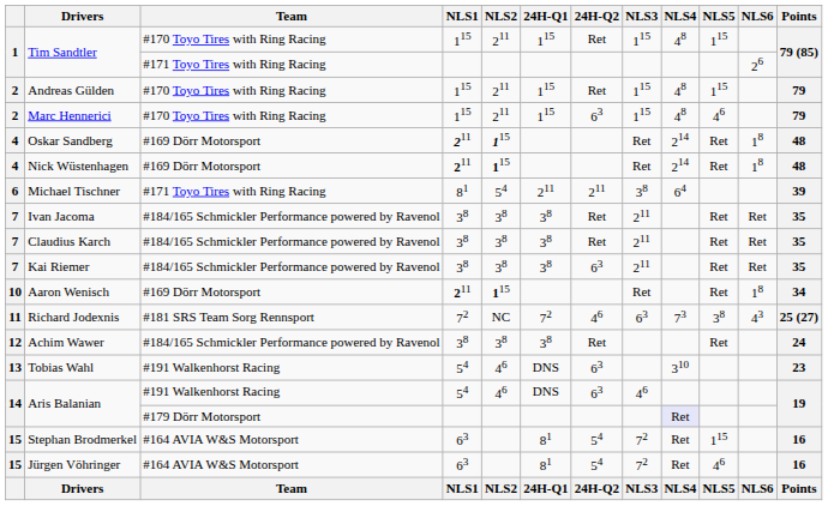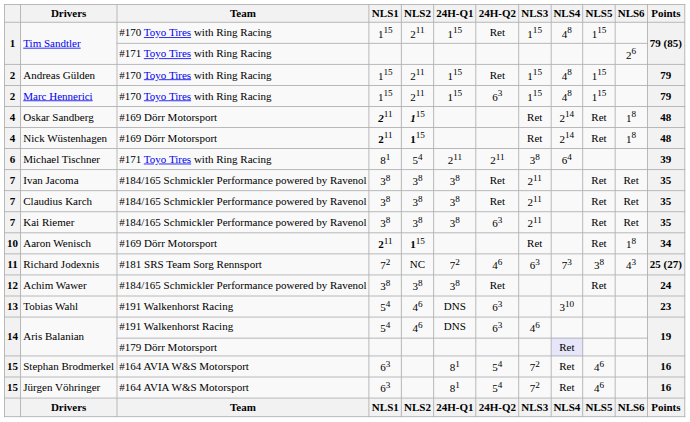 <table class="wikitable" style="font-size:85%; text-align:center;">
 <tr>
 <th></th>
 <th>Drivers</th>
 <th>Team</th>
 <th>NLS1</th>
 <th>NLS2</th>
 <th>24H-Q1</th>
 <th>24H-Q2</th>
 <th>NLS3</th>
 <th>NLS4</th>
 <th>NLS5</th>
 <th>NLS6</th>
 <th>Points</th>
 </tr>
 <tr>
 <th rowspan=2>1</th>
 <td rowspan=2 align="left"> <a href='#'>Tim Sandtler</a></td>
 <td align="left"> #170 <a href='#'>Toyo Tires</a> with Ring Racing</td>
 <td> 1<sup>15</sup></td>
 <td> 2<sup>11</sup></td>
 <td> 1<sup>15</sup></td>
 <td> Ret</td>
 <td> 1<sup>15</sup></td>
 <td> 4<sup>8</sup></td>
 <td> 1<sup>15</sup></td>
 <td></td>
 <th rowspan=2>79 (85)</th>
 </tr>
 <tr>
 <td align="left"> #171 <a href='#'>Toyo Tires</a> with Ring Racing</td>
 <td></td>
 <td></td>
 <td></td>
 <td></td>
 <td></td>
 <td></td>
 <td></td>
 <td> 2<sup>6</sup></td>
 </tr>
 <tr>
 <th>2</th>
 <td align="left"> Andreas Gülden</td>
 <td align="left"> #170 <a href='#'>Toyo Tires</a> with Ring Racing</td>
 <td> 1<sup>15</sup></td>
 <td> 2<sup>11</sup></td>
 <td> 1<sup>15</sup></td>
 <td> Ret</td>
 <td> 1<sup>15</sup></td>
 <td> 4<sup>8</sup></td>
 <td> 1<sup>15</sup></td>
 <td></td>
 <th>79</th>
 </tr>
 <tr>
 <th>2</th>
 <td align="left"> <a href='#'>Marc Hennerici</a></td>
 <td align="left"> #170 <a href='#'>Toyo Tires</a> with Ring Racing</td>
 <td> 1<sup>15</sup></td>
 <td> 2<sup>11</sup></td>
 <td> 1<sup>15</sup></td>
 <td> 6<sup>3</sup></td>
 <td> 1<sup>15</sup></td>
 <td> 4<sup>8</sup></td>
-<td> 4<sup>6</sup></td>
+<td> 1<sup>15</sup></td>
 <td></td>
 <th>79</th>
 </tr>
 <tr>
 <th>4</th>
 <td align="left"> Oskar Sandberg</td>
 <td align="left"> #169 Dörr Motorsport</td>
 <td> <strong><em>2</em></strong><sup>11</sup></td>
 <td> <strong><em>1</em></strong><sup>15</sup></td>
 <td></td>
 <td></td>
 <td> Ret</td>
 <td> 2<sup>14</sup></td>
 <td> Ret</td>
 <td> 1<sup>8</sup></td>
 <th>48</th>
 </tr>
 <tr>
 <th>4</th>
 <td align="left"> Nick Wüstenhagen</td>
 <td align="left"> #169 Dörr Motorsport</td>
 <td><strong>2</strong><sup>11</sup></td>
 <td><strong>1</strong><sup>15</sup></td>
 <td></td>
 <td></td>
 <td> Ret</td>
 <td> 2<sup>14</sup></td>
 <td> Ret</td>
 <td> 1<sup>8</sup></td>
 <th>48</th>
 </tr>
 <tr>
 <th>6</th>
 <td align="left"> Michael Tischner</td>
 <td align="left"> #171 <a href='#'>Toyo Tires</a> with Ring Racing</td>
 <td> 8<sup>1</sup></td>
 <td> 5<sup>4</sup></td>
 <td> 2<sup>11</sup></td>
 <td> 2<sup>11</sup></td>
 <td> 3<sup>8</sup></td>
 <td> 6<sup>4</sup></td>
 <td></td>
 <td></td>
 <th>39</th>
 </tr>
 <tr>
 <th>7</th>
 <td align="left"> Ivan Jacoma</td>
 <td align="left"> #184/165 Schmickler Performance powered by Ravenol</td>
 <td> 3<sup>8</sup></td>
 <td> 3<sup>8</sup></td>
 <td> 3<sup>8</sup></td>
 <td> Ret</td>
 <td> 2<sup>11</sup></td>
 <td></td>
 <td> Ret</td>
 <td> Ret</td>
 <th>35</th>
 </tr>
 <tr>
 <th>7</th>
 <td align="left"> Claudius Karch</td>
 <td align="left"> #184/165 Schmickler Performance powered by Ravenol</td>
 <td> 3<sup>8</sup></td>
 <td> 3<sup>8</sup></td>
 <td> 3<sup>8</sup></td>
 <td> Ret</td>
 <td> 2<sup>11</sup></td>
 <td></td>
 <td> Ret</td>
 <td> Ret</td>
 <th>35</th>
 </tr>
 <tr>
 <th>7</th>
 <td align="left"> Kai Riemer</td>
 <td align="left"> #184/165 Schmickler Performance powered by Ravenol</td>
 <td> 3<sup>8</sup></td>
 <td> 3<sup>8</sup></td>
 <td> 3<sup>8</sup></td>
 <td> 6<sup>3</sup></td>
 <td> 2<sup>11</sup></td>
 <td></td>
 <td> Ret</td>
 <td> Ret</td>
 <th>35</th>
 </tr>
 <tr>
 <th>10</th>
 <td align="left"> Aaron Wenisch</td>
 <td align="left"> #169 Dörr Motorsport</td>
 <td><strong>2</strong><sup>11</sup></td>
 <td><strong>1</strong><sup>15</sup></td>
 <td></td>
 <td></td>
 <td> Ret</td>
 <td></td>
 <td> Ret</td>
 <td> 1<sup>8</sup></td>
 <th>34</th>
 </tr>
 <tr>
 <th>11</th>
 <td align="left"> Richard Jodexnis</td>
 <td align="left"> #181 SRS Team Sorg Rennsport</td>
 <td> 7<sup>2</sup></td>
 <td> NC</td>
 <td> 7<sup>2</sup></td>
 <td> 4<sup>6</sup></td>
 <td> 6<sup>3</sup></td>
 <td> 7<sup>3</sup></td>
 <td> 3<sup>8</sup></td>
 <td> 4<sup>3</sup></td>
 <th>25 (27)</th>
 </tr>
 <tr>
 <th>12</th>
 <td align="left"> Achim Wawer</td>
 <td align="left"> #184/165 Schmickler Performance powered by Ravenol</td>
 <td> 3<sup>8</sup></td>
 <td> 3<sup>8</sup></td>
 <td> 3<sup>8</sup></td>
 <td> Ret</td>
 <td></td>
 <td></td>
 <td> Ret</td>
 <td></td>
 <th>24</th>
 </tr>
 <tr>
 <th>13</th>
 <td align="left"> Tobias Wahl</td>
 <td align="left"> #191 Walkenhorst Racing</td>
 <td> 5<sup>4</sup></td>
 <td> 4<sup>6</sup></td>
 <td> DNS</td>
 <td> 6<sup>3</sup></td>
 <td></td>
 <td> 3<sup>10</sup></td>
 <td></td>
 <td></td>
 <th>23</th>
 </tr>
 <tr>
 <th rowspan=2>14</th>
 <td rowspan=2 align="left"> Aris Balanian</td>
 <td align="left"> #191 Walkenhorst Racing</td>
 <td> 5<sup>4</sup></td>
 <td> 4<sup>6</sup></td>
 <td> DNS</td>
 <td> 6<sup>3</sup></td>
 <td> 4<sup>6</sup></td>
 <td></td>
 <td></td>
 <td></td>
 <th rowspan=2>19</th>
 </tr>
 <tr>
 <td align="left"> #179 Dörr Motorsport</td>
 <td></td>
 <td></td>
 <td></td>
 <td></td>
 <td></td>
 <td style="background: lavender;"> Ret</td>
 <td></td>
 <td></td>
 </tr>
 <tr>
 <th>15</th>
 <td align="left"> Stephan Brodmerkel</td>
 <td align="left"> #164 AVIA W&S Motorsport</td>
 <td> 6<sup>3</sup></td>
 <td></td>
 <td> 8<sup>1</sup></td>
 <td> 5<sup>4</sup></td>
 <td> 7<sup>2</sup></td>
 <td> Ret</td>
-<td> 1<sup>15</sup></td>
+<td> 4<sup>6</sup></td>
 <td></td>
 <th>16</th>
 </tr>
 <tr>
 <th>15</th>
 <td align="left"> Jürgen Vöhringer</td>
 <td align="left"> #164 AVIA W&S Motorsport</td>
 <td> 6<sup>3</sup></td>
 <td></td>
 <td> 8<sup>1</sup></td>
 <td> 5<sup>4</sup></td>
 <td> 7<sup>2</sup></td>
 <td> Ret</td>
 <td> 4<sup>6</sup></td>
 <td></td>
 <th>16</th>
 </tr>
 <tr>
 <th></th>
 <th>Drivers</th>
 <th>Team</th>
 <th>NLS1</th>
 <th>NLS2</th>
 <th>24H-Q1</th>
 <th>24H-Q2</th>
 <th>NLS3</th>
 <th>NLS4</th>
 <th>NLS5</th>
 <th>NLS6</th>
 <th>Points</th>
 </tr>
 </table>
